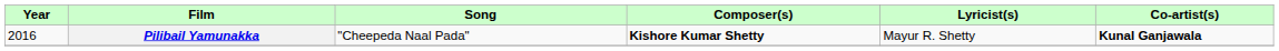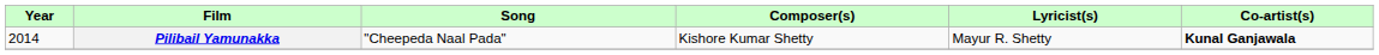 <table class="wikitable plainrowheaders" style="width:100%;" textcolor:#000;">
 <tr style="background:#cfc; text-align:center;">
 <td scope="col" style="width:5%;"><strong>Year</strong></td>
 <td scope="col" style="width:21%;"><strong>Film</strong></td>
 <td scope="col" style="width:23%;"><strong>Song</strong></td>
 <td scope="col" style="width:20%;"><strong>Composer(s)</strong></td>
 <td scope="col" style="width:17%;"><strong>Lyricist(s)</strong></td>
 <td scope="col" style="width:18%;"><strong>Co-artist(s)</strong></td>
 </tr>
 <tr>
-<td>2016</td>
+<td>2014</td>
 <th scope="row"><em><a href='#'>Pilibail Yamunakka</a></em></th>
 <td>"Cheepeda Naal Pada"</td>
-<td><strong>Kishore Kumar Shetty</strong></td>
+<td>Kishore Kumar Shetty</td>
 <td>Mayur R. Shetty</td>
 <td><strong>Kunal Ganjawala</strong></td>
 </tr>
 <tr>
 </tr>
 </table>
